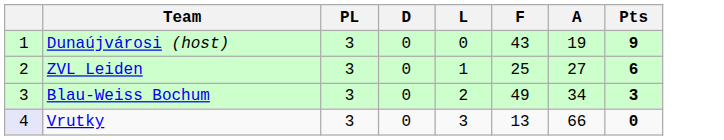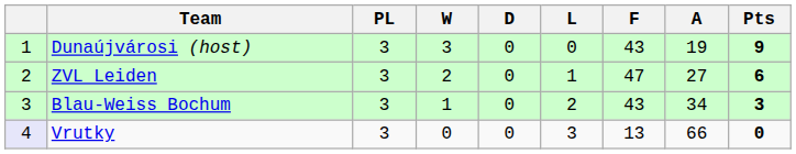 <table class="wikitable" border="1" style="text-align:center">
 <tr>
 <th width=25></th>
 <th width=220>Team</th>
 <th width=40>PL</th>
+<th width=40>W</th>
 <th width=40>D</th>
 <th width=40>L</th>
 <th width=40>F</th>
 <th width=40>A</th>
 <th width=40>Pts</th>
 </tr>
 <tr style="background:#cfc;">
 <td>1</td>
 <td align=left> <a href='#'>Dunaújvárosi</a> <em>(host)</em></td>
+<td>3</td>
 <td>3</td>
 <td>0</td>
 <td>0</td>
 <td>43</td>
 <td>19</td>
 <td><strong>9</strong></td>
 </tr>
 <tr style="background:#cfc;">
 <td>2</td>
 <td align=left> <a href='#'>ZVL Leiden</a></td>
 <td>3</td>
+<td>2</td>
 <td>0</td>
 <td>1</td>
-<td>25</td>
+<td>47</td>
 <td>27</td>
 <td><strong>6</strong></td>
 </tr>
 <tr style="background:#cfc;">
 <td>3</td>
 <td align=left> <a href='#'>Blau-Weiss Bochum</a></td>
 <td>3</td>
+<td>1</td>
 <td>0</td>
 <td>2</td>
-<td>49</td>
+<td>43</td>
 <td>34</td>
 <td><strong>3</strong></td>
 </tr>
 <tr>
 <td style="background: lavender;">4</td>
 <td align=left> <a href='#'>Vrutky</a></td>
 <td>3</td>
 <td>0</td>
+<td>0</td>
 <td>3</td>
 <td>13</td>
 <td>66</td>
 <td><strong>0</strong></td>
 </tr>
 </table>
